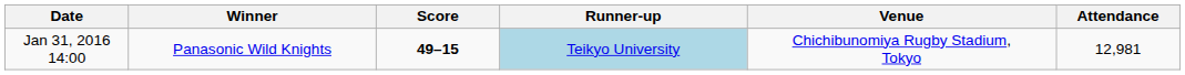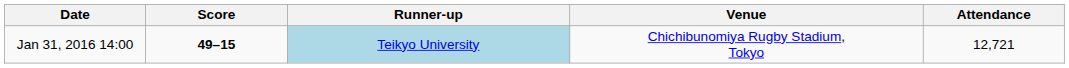 <table class="wikitable" style="text-align: center;">
 <tr>
 <th width=10%>Date</th>
-<th width=20%>Winner</th>
 <th width=10%>Score</th>
 <th width=20%>Runner-up</th>
 <th width=25%>Venue</th>
 <th width=10%>Attendance</th>
 </tr>
 <tr>
 <td>Jan 31, 2016 14:00<br></td>
-<td><a href='#'>Panasonic Wild Knights</a></td>
 <td><strong>49–15</strong><br></td>
 <td style="background: lightblue;"><a href='#'>Teikyo University</a></td>
 <td><a href='#'>Chichibunomiya Rugby Stadium</a>,<br><a href='#'>Tokyo</a></td>
-<td>12,981 </td>
+<td>12,721 </td>
 </tr>
 </table>
